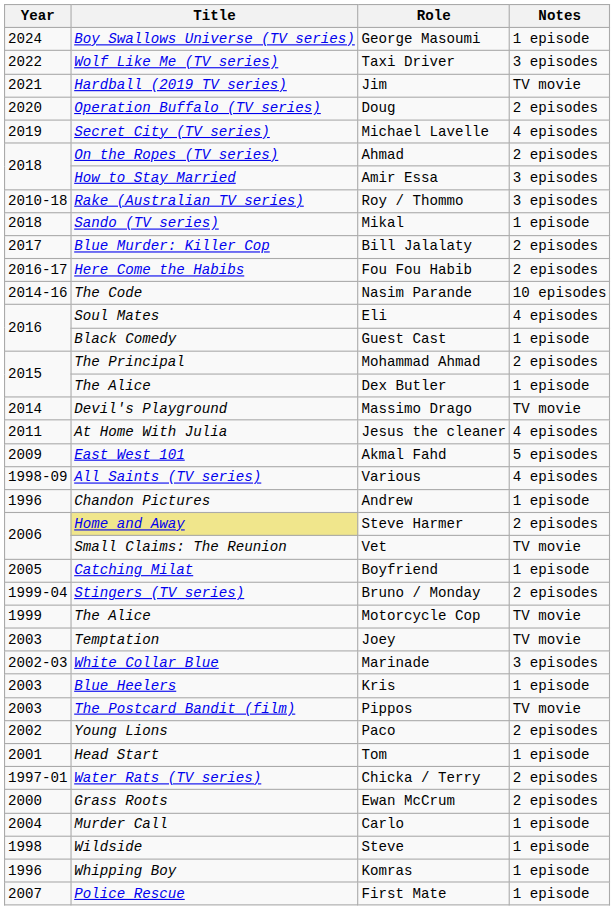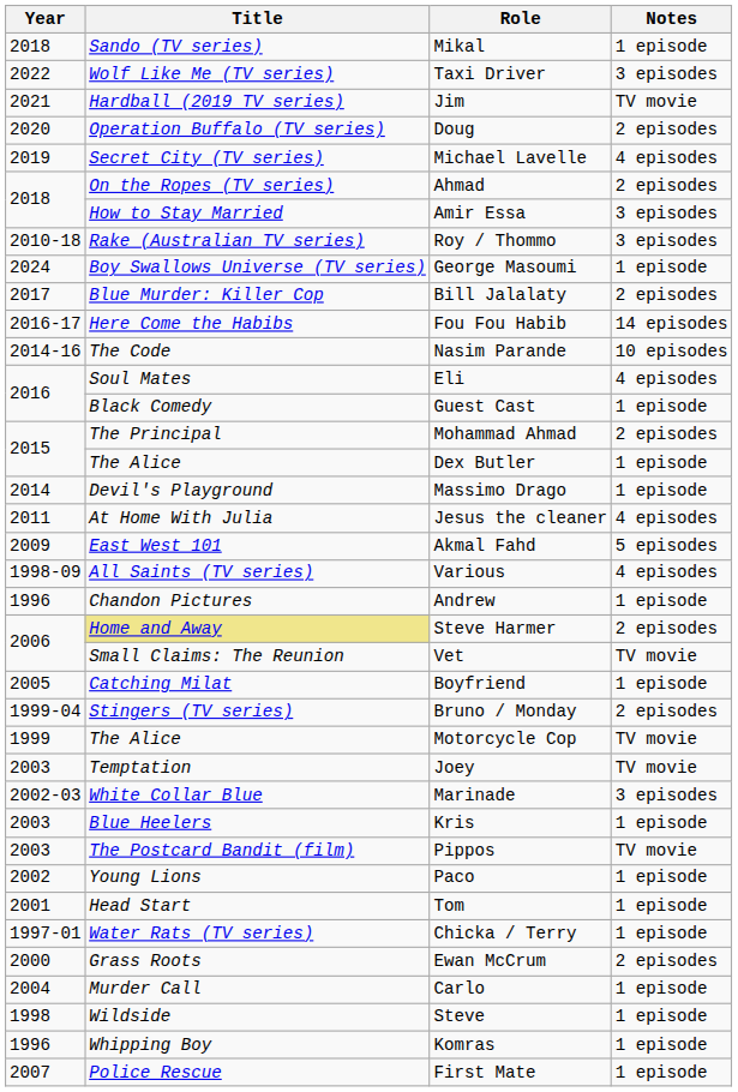 <table class="wikitable sortable">
 <tr>
 <th>Year</th>
 <th>Title</th>
 <th>Role</th>
 <th>Notes</th>
 </tr>
 <tr>
-<td>2024</td>
-<td><em><a href='#'>Boy Swallows Universe (TV series)</a></em></td>
-<td>George Masoumi</td>
+<td>2018</td>
+<td><em><a href='#'>Sando (TV series)</a></em></td>
+<td>Mikal</td>
 <td>1 episode</td>
 </tr>
 <tr>
 <td>2022</td>
 <td><em><a href='#'>Wolf Like Me (TV series)</a></em></td>
 <td>Taxi Driver</td>
 <td>3 episodes</td>
 </tr>
 <tr>
 <td>2021</td>
 <td><em><a href='#'>Hardball (2019 TV series)</a></em></td>
 <td>Jim</td>
 <td>TV movie</td>
 </tr>
 <tr>
 <td>2020</td>
 <td><em><a href='#'>Operation Buffalo (TV series)</a></em></td>
 <td>Doug</td>
 <td>2 episodes</td>
 </tr>
 <tr>
 <td>2019</td>
 <td><em><a href='#'>Secret City (TV series)</a></em></td>
 <td>Michael Lavelle</td>
 <td>4 episodes</td>
 </tr>
 <tr>
 <td rowspan="2">2018</td>
 <td><em><a href='#'>On the Ropes (TV series)</a></em></td>
 <td>Ahmad</td>
 <td>2 episodes</td>
 </tr>
 <tr>
 <td><em><a href='#'>How to Stay Married</a></em></td>
 <td>Amir Essa</td>
 <td>3 episodes</td>
 </tr>
 <tr>
 <td>2010-18</td>
 <td><em><a href='#'>Rake (Australian TV series)</a></em></td>
 <td>Roy / Thommo</td>
 <td>3 episodes</td>
 </tr>
 <tr>
-<td>2018</td>
-<td><em><a href='#'>Sando (TV series)</a></em></td>
-<td>Mikal</td>
+<td>2024</td>
+<td><em><a href='#'>Boy Swallows Universe (TV series)</a></em></td>
+<td>George Masoumi</td>
 <td>1 episode</td>
 </tr>
 <tr>
 <td>2017</td>
 <td><em><a href='#'>Blue Murder: Killer Cop</a></em></td>
 <td>Bill Jalalaty</td>
 <td>2 episodes</td>
 </tr>
 <tr>
 <td>2016-17</td>
 <td><em><a href='#'>Here Come the Habibs</a></em></td>
 <td>Fou Fou Habib</td>
-<td>2 episodes</td>
+<td>14 episodes</td>
 </tr>
 <tr>
 <td>2014-16</td>
 <td><em>The Code</em></td>
 <td>Nasim Parande</td>
 <td>10 episodes</td>
 </tr>
 <tr>
 <td rowspan="2">2016</td>
 <td><em>Soul Mates</em></td>
 <td>Eli</td>
 <td>4 episodes</td>
 </tr>
 <tr>
 <td><em>Black Comedy</em></td>
 <td>Guest Cast</td>
 <td>1 episode</td>
 </tr>
 <tr>
 <td rowspan="2">2015</td>
 <td><em>The Principal</em></td>
 <td>Mohammad Ahmad</td>
 <td>2 episodes</td>
 </tr>
 <tr>
 <td><em>The Alice</em></td>
 <td>Dex Butler</td>
 <td>1 episode</td>
 </tr>
 <tr>
 <td>2014</td>
 <td><em>Devil's Playground</em></td>
 <td>Massimo Drago</td>
-<td>TV movie</td>
+<td>1 episode</td>
 </tr>
 <tr>
 <td>2011</td>
 <td><em>At Home With Julia</em></td>
 <td>Jesus the cleaner</td>
 <td>4 episodes</td>
 </tr>
 <tr>
 <td>2009</td>
 <td><em><a href='#'>East West 101</a></em></td>
 <td>Akmal Fahd</td>
 <td>5 episodes</td>
 </tr>
 <tr>
 <td>1998-09</td>
 <td><em><a href='#'>All Saints (TV series)</a></em></td>
 <td>Various</td>
 <td>4 episodes</td>
 </tr>
 <tr>
 <td>1996</td>
 <td><em>Chandon Pictures</em></td>
 <td>Andrew</td>
 <td>1 episode</td>
 </tr>
 <tr>
 <td rowspan="2">2006</td>
 <td style="background: khaki;"><em><a href='#'>Home and Away</a></em></td>
 <td>Steve Harmer</td>
 <td>2 episodes</td>
 </tr>
 <tr>
 <td><em>Small Claims: The Reunion</em></td>
 <td>Vet</td>
 <td>TV movie</td>
 </tr>
 <tr>
 <td>2005</td>
 <td><em><a href='#'>Catching Milat</a></em></td>
 <td>Boyfriend</td>
 <td>1 episode</td>
 </tr>
 <tr>
 <td>1999-04</td>
 <td><em><a href='#'>Stingers (TV series)</a></em></td>
 <td>Bruno / Monday</td>
 <td>2 episodes</td>
 </tr>
 <tr>
 <td>1999</td>
 <td><em>The Alice</em></td>
 <td>Motorcycle Cop</td>
 <td>TV movie</td>
 </tr>
 <tr>
 <td>2003</td>
 <td><em>Temptation</em></td>
 <td>Joey</td>
 <td>TV movie</td>
 </tr>
 <tr>
 <td>2002-03</td>
 <td><em><a href='#'>White Collar Blue</a></em></td>
 <td>Marinade</td>
 <td>3 episodes</td>
 </tr>
 <tr>
 <td>2003</td>
 <td><em><a href='#'>Blue Heelers</a></em></td>
 <td>Kris</td>
 <td>1 episode</td>
 </tr>
 <tr>
 <td>2003</td>
 <td><em><a href='#'>The Postcard Bandit (film)</a></em></td>
 <td>Pippos</td>
 <td>TV movie</td>
 </tr>
 <tr>
 <td>2002</td>
 <td><em>Young Lions</em></td>
 <td>Paco</td>
-<td>2 episodes</td>
+<td>1 episode</td>
 </tr>
 <tr>
 <td>2001</td>
 <td><em>Head Start</em></td>
 <td>Tom</td>
 <td>1 episode</td>
 </tr>
 <tr>
 <td>1997-01</td>
 <td><em><a href='#'>Water Rats (TV series)</a></em></td>
 <td>Chicka / Terry</td>
-<td>2 episodes</td>
+<td>1 episode</td>
 </tr>
 <tr>
 <td>2000</td>
 <td><em>Grass Roots</em></td>
 <td>Ewan McCrum</td>
 <td>2 episodes</td>
 </tr>
 <tr>
 <td>2004</td>
 <td><em>Murder Call</em></td>
 <td>Carlo</td>
 <td>1 episode</td>
 </tr>
 <tr>
 <td>1998</td>
 <td><em>Wildside</em></td>
 <td>Steve</td>
 <td>1 episode</td>
 </tr>
 <tr>
 <td>1996</td>
 <td><em>Whipping Boy</em></td>
 <td>Komras</td>
 <td>1 episode</td>
 </tr>
 <tr>
 <td>2007</td>
 <td><em><a href='#'>Police Rescue</a></em></td>
 <td>First Mate</td>
 <td>1 episode</td>
 </tr>
 </table>
